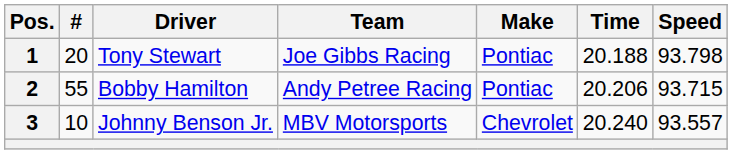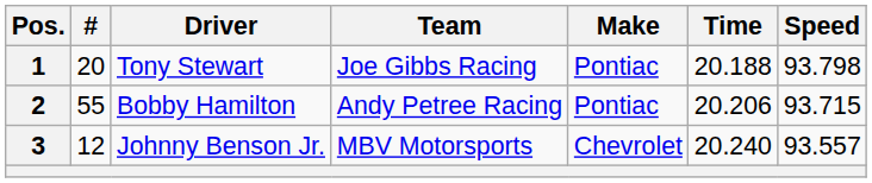 <table class="wikitable" style="font-size:95%">
 <tr>
 <th>Pos.</th>
 <th>#</th>
 <th>Driver</th>
 <th>Team</th>
 <th>Make</th>
 <th>Time</th>
 <th>Speed</th>
 </tr>
 <tr>
 <th>1</th>
 <td>20</td>
 <td><a href='#'>Tony Stewart</a></td>
 <td><a href='#'>Joe Gibbs Racing</a></td>
 <td><a href='#'>Pontiac</a></td>
 <td>20.188</td>
 <td>93.798</td>
 </tr>
 <tr>
 <th>2</th>
 <td>55</td>
 <td><a href='#'>Bobby Hamilton</a></td>
 <td><a href='#'>Andy Petree Racing</a></td>
 <td><a href='#'>Pontiac</a></td>
 <td>20.206</td>
 <td>93.715</td>
 </tr>
 <tr>
 <th>3</th>
-<td>10</td>
+<td>12</td>
 <td><a href='#'>Johnny Benson Jr.</a></td>
 <td><a href='#'>MBV Motorsports</a></td>
 <td><a href='#'>Chevrolet</a></td>
 <td>20.240</td>
 <td>93.557</td>
 </tr>
 <tr>
 <th colspan="7"></th>
 </tr>
 </table>
